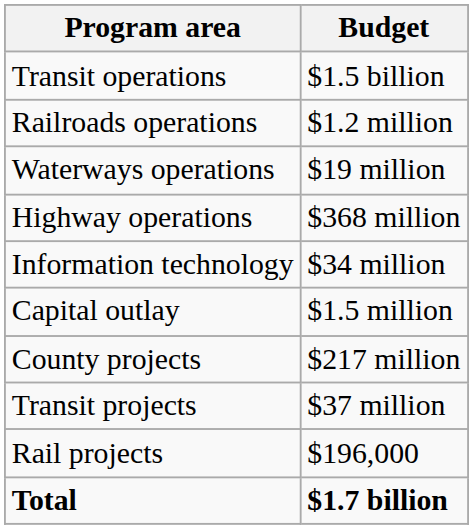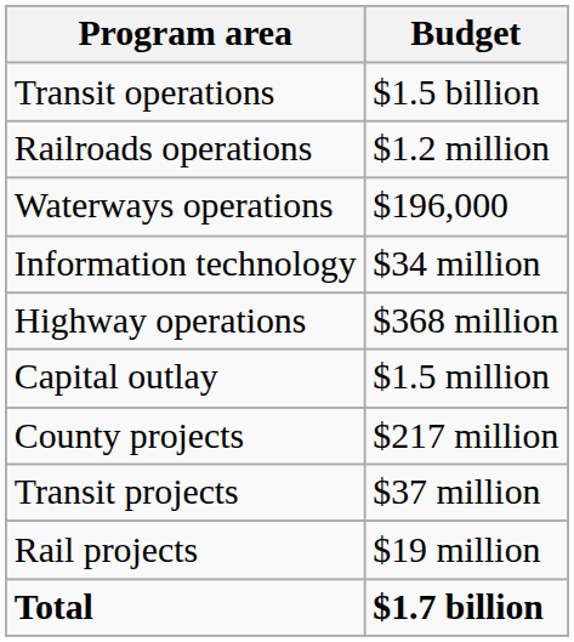 <table border="1" cellspacing="0" cellpadding="5" style="border-collapse:collapse;" class="wikitable">
 <tr>
 <th>Program area</th>
 <th>Budget</th>
 </tr>
 <tr>
 <td>Transit operations</td>
 <td>$1.5 billion</td>
 </tr>
 <tr>
 <td>Railroads operations</td>
 <td>$1.2 million</td>
 </tr>
 <tr>
 <td>Waterways operations</td>
-<td>$19 million</td>
+<td>$196,000</td>
+</tr>
+<tr>
+<td>Information technology</td>
+<td>$34 million</td>
 </tr>
 <tr>
 <td>Highway operations</td>
 <td>$368 million</td>
-</tr>
-<tr>
-<td>Information technology</td>
-<td>$34 million</td>
 </tr>
 <tr>
 <td>Capital outlay</td>
 <td>$1.5 million</td>
 </tr>
 <tr>
 <td>County projects</td>
 <td>$217 million</td>
 </tr>
 <tr>
 <td>Transit projects</td>
 <td>$37 million</td>
 </tr>
 <tr>
 <td>Rail projects</td>
-<td>$196,000</td>
+<td>$19 million</td>
 </tr>
 <tr>
 <td><strong>Total</strong></td>
 <td><strong>$1.7 billion</strong></td>
 </tr>
 </table>
